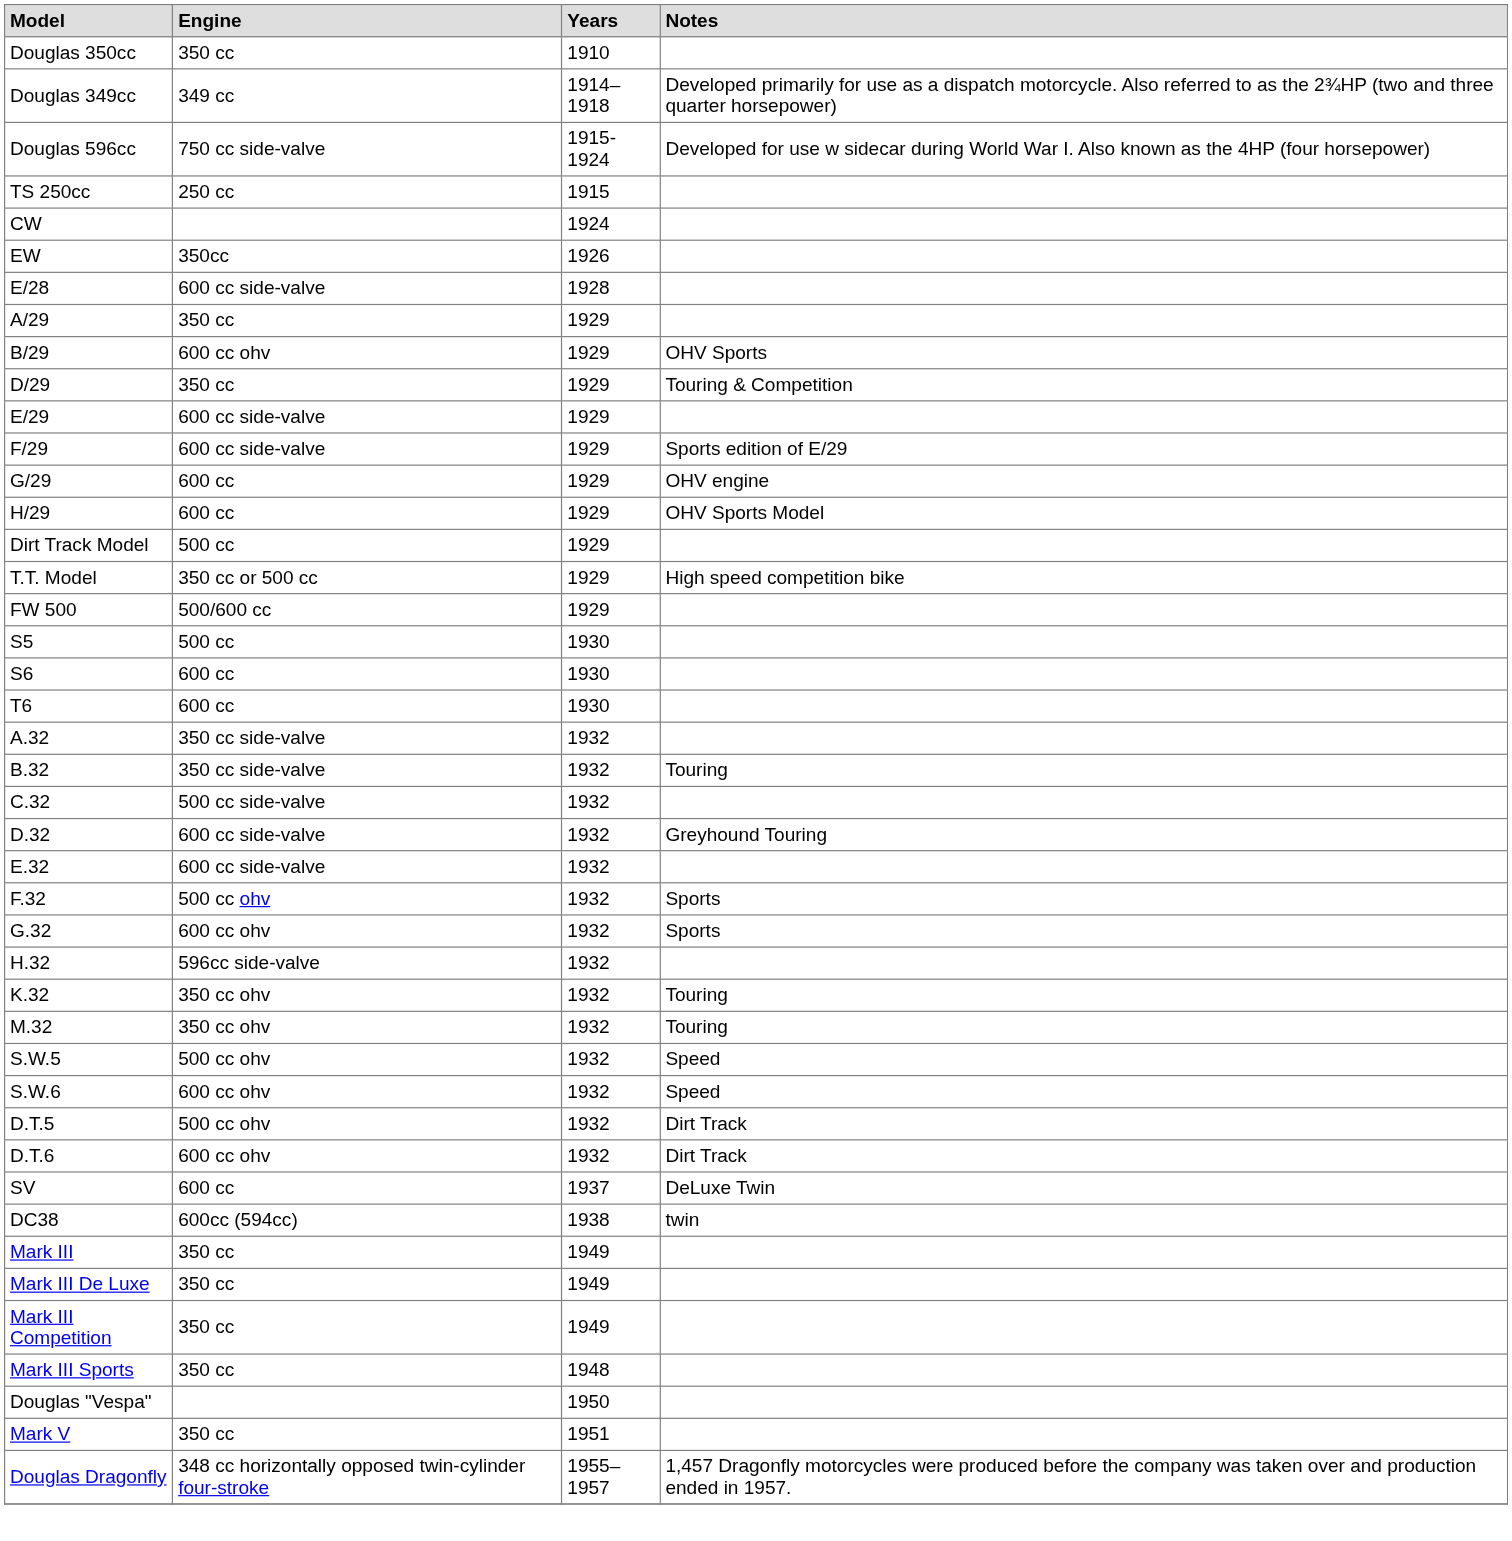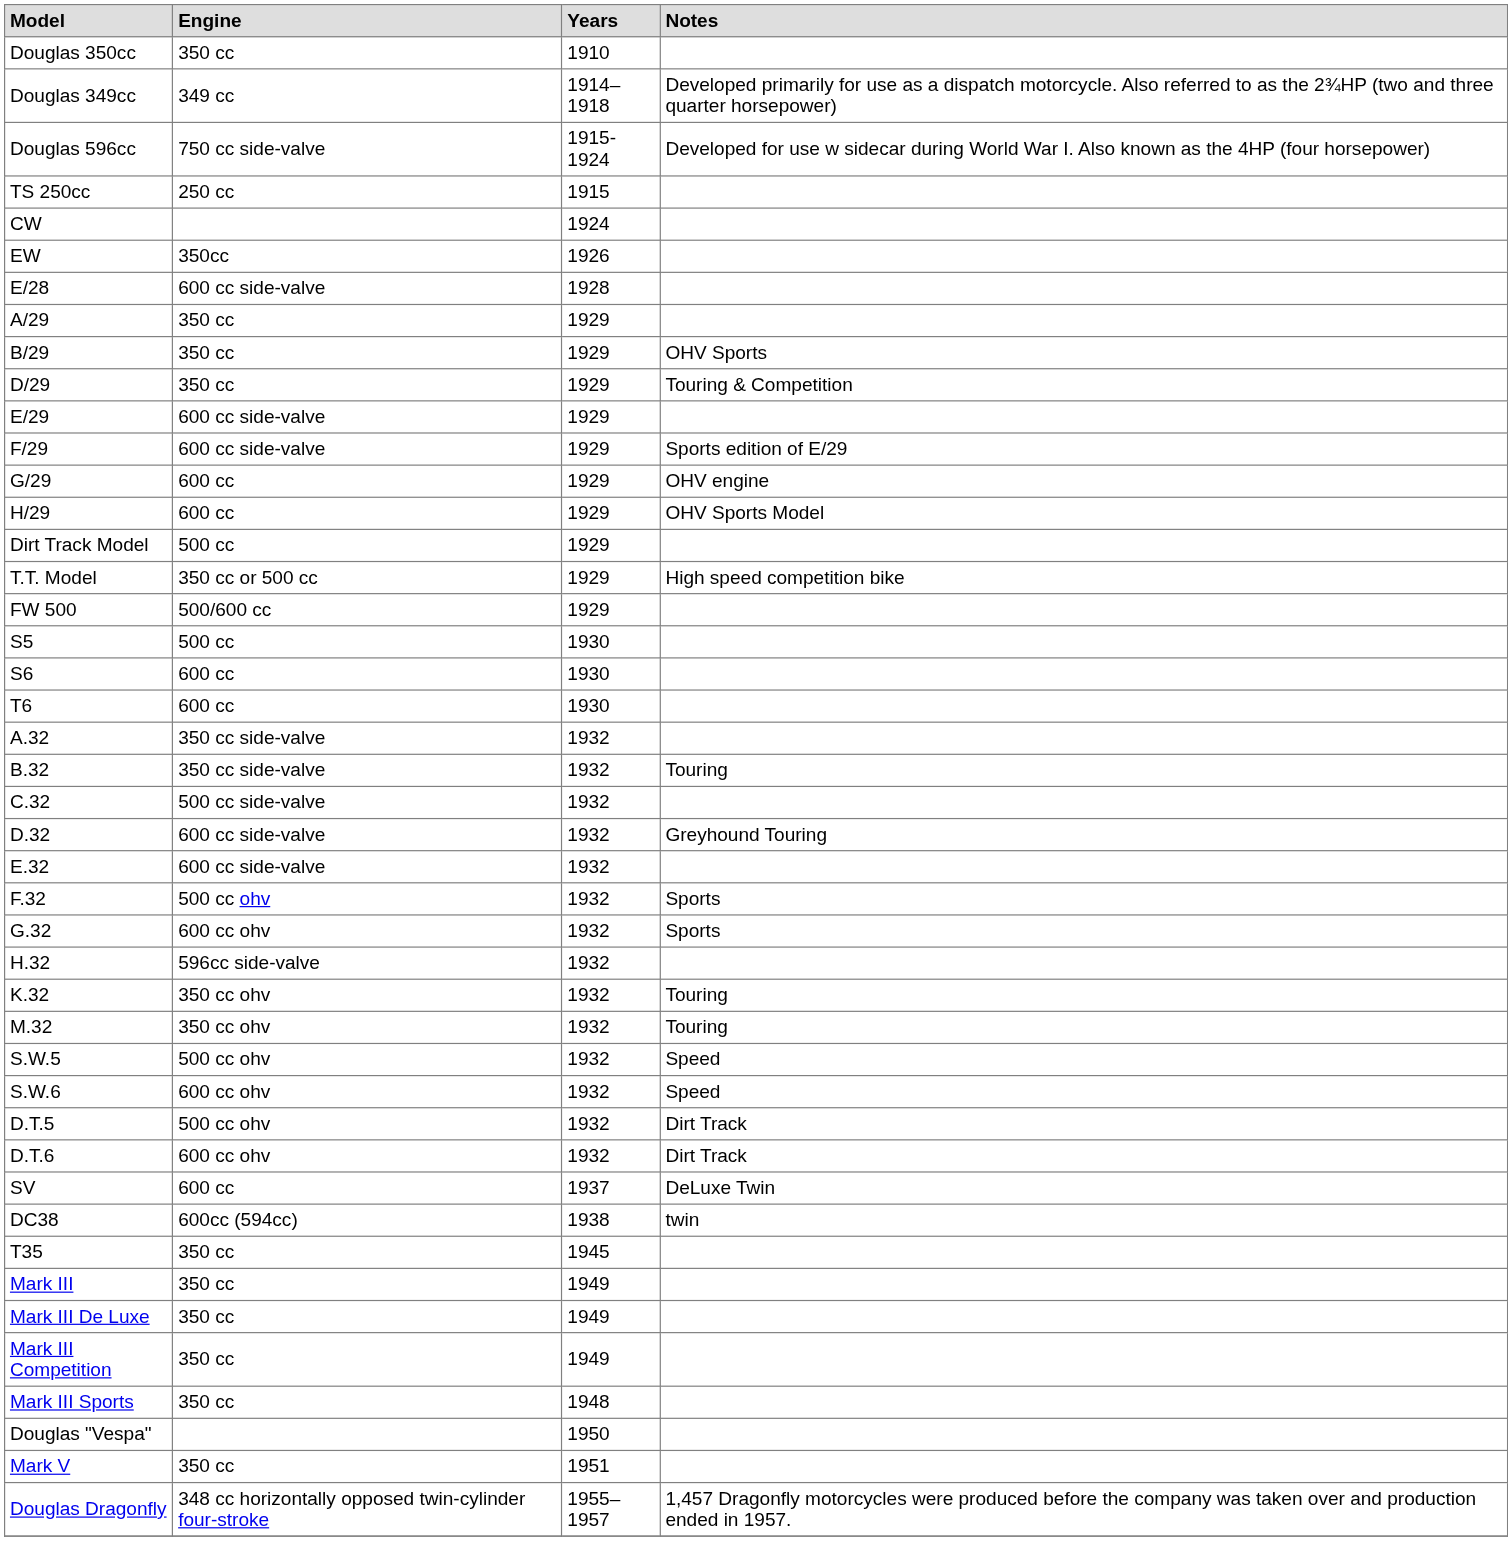 <table class="to ccolours" border="1" cellpadding="4" style="border-collapse:collapse">
 <tr style="background:#dedede;">
 <td><strong>Model</strong></td>
 <td><strong>Engine</strong></td>
 <td><strong>Years</strong></td>
 <td><strong>Notes</strong></td>
 </tr>
 <tr>
 <td>Douglas 350cc</td>
 <td>350 cc</td>
 <td>1910</td>
 <td></td>
 </tr>
 <tr>
 <td>Douglas 349cc</td>
 <td>349 cc</td>
 <td>1914–1918</td>
 <td>Developed primarily for use as a dispatch motorcycle.   Also referred to as the 2¾HP (two and three quarter horsepower)</td>
 </tr>
 <tr>
 <td>Douglas 596cc</td>
 <td>750 cc side-valve</td>
 <td>1915-1924</td>
 <td>Developed for use w sidecar during World War I.  Also known as the 4HP (four horsepower)<br></td>
 </tr>
 <tr>
 <td>TS 250cc</td>
 <td>250 cc</td>
 <td>1915</td>
 <td></td>
 </tr>
 <tr>
 <td>CW</td>
 <td></td>
 <td>1924</td>
 <td></td>
 </tr>
 <tr>
 <td>EW</td>
 <td>350cc</td>
 <td>1926</td>
 </tr>
 <tr>
 <td>E/28</td>
 <td>600 cc side-valve</td>
 <td>1928</td>
 <td></td>
 </tr>
 <tr>
 <td>A/29</td>
 <td>350 cc</td>
 <td>1929</td>
 <td></td>
 </tr>
 <tr>
 <td>B/29</td>
-<td>600 cc ohv</td>
+<td>350 cc</td>
 <td>1929</td>
 <td>OHV Sports</td>
 </tr>
 <tr>
 <td>D/29</td>
 <td>350 cc</td>
 <td>1929</td>
 <td>Touring & Competition</td>
 </tr>
 <tr>
 <td>E/29</td>
 <td>600 cc side-valve</td>
 <td>1929</td>
 <td></td>
 </tr>
 <tr>
 <td>F/29</td>
 <td>600 cc side-valve</td>
 <td>1929</td>
 <td>Sports edition of E/29</td>
 </tr>
 <tr>
 <td>G/29</td>
 <td>600 cc</td>
 <td>1929</td>
 <td>OHV engine</td>
 </tr>
 <tr>
 <td>H/29</td>
 <td>600 cc</td>
 <td>1929</td>
 <td>OHV Sports Model</td>
 </tr>
 <tr>
 <td>Dirt Track Model</td>
 <td>500 cc</td>
 <td>1929</td>
 <td></td>
 </tr>
 <tr>
 <td>T.T. Model</td>
 <td>350 cc or 500 cc</td>
 <td>1929</td>
 <td>High speed competition bike</td>
 </tr>
 <tr>
 <td>FW 500</td>
 <td>500/600 cc</td>
 <td>1929</td>
 <td></td>
 </tr>
 <tr>
 <td>S5</td>
 <td>500 cc</td>
 <td>1930</td>
 <td></td>
 </tr>
 <tr>
 <td>S6</td>
 <td>600 cc</td>
 <td>1930</td>
 <td></td>
 </tr>
 <tr>
 <td>T6</td>
 <td>600 cc</td>
 <td>1930</td>
 <td></td>
 </tr>
 <tr>
 <td>A.32</td>
 <td>350 cc side-valve</td>
 <td>1932</td>
 <td></td>
 </tr>
 <tr>
 <td>B.32</td>
 <td>350 cc side-valve</td>
 <td>1932</td>
 <td>Touring</td>
 </tr>
 <tr>
 <td>C.32</td>
 <td>500 cc side-valve</td>
 <td>1932</td>
 <td></td>
 </tr>
 <tr>
 <td>D.32</td>
 <td>600 cc side-valve</td>
 <td>1932</td>
 <td>Greyhound Touring</td>
 </tr>
 <tr>
 <td>E.32</td>
 <td>600 cc side-valve</td>
 <td>1932</td>
 <td></td>
 </tr>
 <tr>
 <td>F.32</td>
 <td>500 cc <a href='#'>ohv</a></td>
 <td>1932</td>
 <td>Sports</td>
 </tr>
 <tr>
 <td>G.32</td>
 <td>600 cc ohv</td>
 <td>1932</td>
 <td>Sports</td>
 </tr>
 <tr>
 <td>H.32</td>
 <td>596cc side-valve</td>
 <td>1932</td>
 <td></td>
 </tr>
 <tr>
 <td>K.32</td>
 <td>350 cc ohv</td>
 <td>1932</td>
 <td>Touring</td>
 </tr>
 <tr>
 <td>M.32</td>
 <td>350 cc ohv</td>
 <td>1932</td>
 <td>Touring</td>
 </tr>
 <tr>
 <td>S.W.5</td>
 <td>500 cc ohv</td>
 <td>1932</td>
 <td>Speed</td>
 </tr>
 <tr>
 <td>S.W.6</td>
 <td>600 cc ohv</td>
 <td>1932</td>
 <td>Speed</td>
 </tr>
 <tr>
 <td>D.T.5</td>
 <td>500 cc ohv</td>
 <td>1932</td>
 <td>Dirt Track</td>
 </tr>
 <tr>
 <td>D.T.6</td>
 <td>600 cc ohv</td>
 <td>1932</td>
 <td>Dirt Track</td>
 </tr>
 <tr>
 <td>SV</td>
 <td>600 cc</td>
 <td>1937</td>
 <td>DeLuxe Twin</td>
 </tr>
 <tr>
 <td>DC38</td>
 <td>600cc (594cc)</td>
 <td>1938</td>
 <td>twin</td>
 </tr>
 <tr>
+<td>T35</td>
+<td>350 cc</td>
+<td>1945</td>
+<td></td>
+</tr>
+<tr>
 <td><a href='#'>Mark III</a></td>
 <td>350 cc</td>
 <td>1949</td>
 <td></td>
 </tr>
 <tr>
 <td><a href='#'>Mark III De Luxe</a></td>
 <td>350 cc</td>
 <td>1949</td>
 <td></td>
 </tr>
 <tr>
 <td><a href='#'>Mark III Competition</a></td>
 <td>350 cc</td>
 <td>1949</td>
 <td></td>
 </tr>
 <tr>
 <td><a href='#'>Mark III Sports</a></td>
 <td>350 cc</td>
 <td>1948</td>
 <td></td>
 </tr>
 <tr>
 <td>Douglas "Vespa"</td>
 <td></td>
 <td>1950</td>
 <td></td>
 </tr>
 <tr>
 <td><a href='#'>Mark V</a></td>
 <td>350 cc</td>
 <td>1951</td>
 <td></td>
 </tr>
 <tr>
 <td><a href='#'>Douglas Dragonfly</a></td>
 <td>348 cc horizontally opposed twin-cylinder <a href='#'>four-stroke</a></td>
 <td>1955–1957</td>
 <td>1,457 Dragonfly motorcycles were produced before the company was taken over and production ended in 1957.</td>
 </tr>
 <tr>
 </tr>
 </table>
